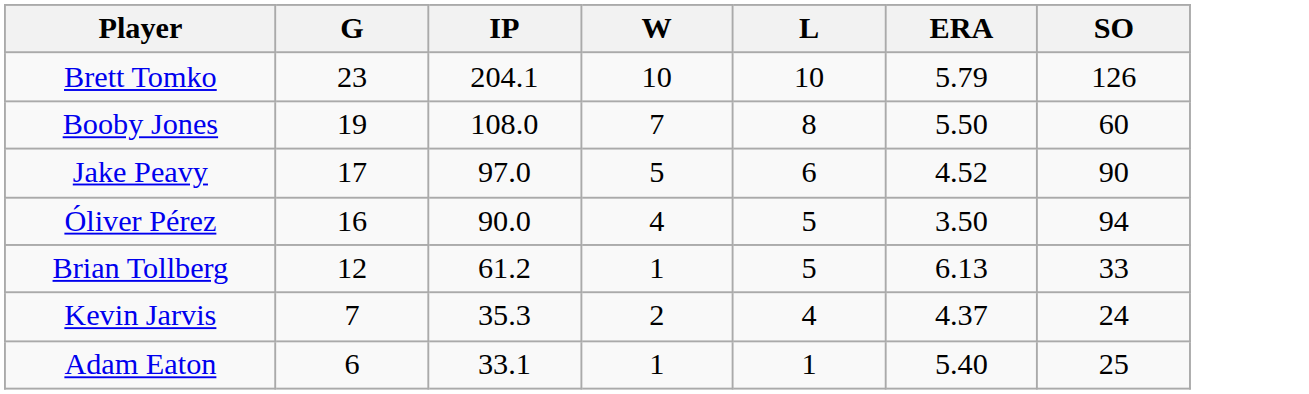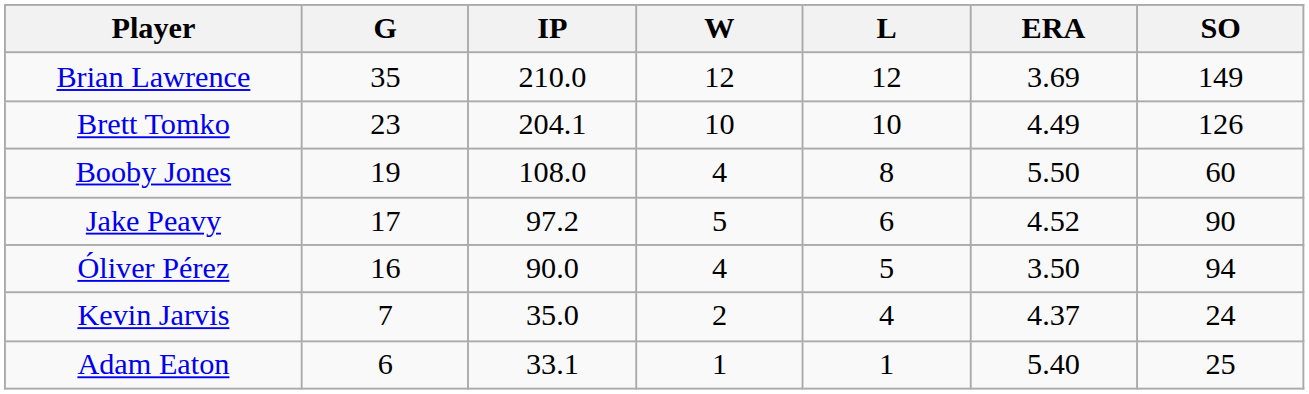 <table class="wikitable sortable">
 <tr>
 <th bgcolor="#DDDDFF" width="16%">Player</th>
 <th bgcolor="#DDDDFF" width="9%">G</th>
 <th bgcolor="#DDDDFF" width="9%">IP</th>
 <th bgcolor="#DDDDFF" width="9%">W</th>
 <th bgcolor="#DDDDFF" width="9%">L</th>
 <th bgcolor="#DDDDFF" width="9%">ERA</th>
 <th bgcolor="#DDDDFF" width="9%">SO</th>
 </tr>
+<tr align="center">
+<td><a href='#'>Brian Lawrence</a></td>
+<td>35</td>
+<td>210.0</td>
+<td>12</td>
+<td>12</td>
+<td>3.69</td>
+<td>149</td>
+</tr>
 <tr align=center>
 <td><a href='#'>Brett Tomko</a></td>
 <td>23</td>
 <td>204.1</td>
 <td>10</td>
 <td>10</td>
-<td>5.79</td>
+<td>4.49</td>
 <td>126</td>
 </tr>
 <tr align=center>
 <td><a href='#'>Booby Jones</a></td>
 <td>19</td>
 <td>108.0</td>
-<td>7</td>
+<td>4</td>
 <td>8</td>
 <td>5.50</td>
 <td>60</td>
 </tr>
 <tr align=center>
 <td><a href='#'>Jake Peavy</a></td>
 <td>17</td>
-<td>97.0</td>
+<td>97.2</td>
 <td>5</td>
 <td>6</td>
 <td>4.52</td>
 <td>90</td>
 </tr>
 <tr align=center>
 <td><a href='#'>Óliver Pérez</a></td>
 <td>16</td>
 <td>90.0</td>
 <td>4</td>
 <td>5</td>
 <td>3.50</td>
 <td>94</td>
 </tr>
 <tr align=center>
-<td><a href='#'>Brian Tollberg</a></td>
-<td>12</td>
-<td>61.2</td>
-<td>1</td>
-<td>5</td>
-<td>6.13</td>
-<td>33</td>
-</tr>
-<tr align=center>
 <td><a href='#'>Kevin Jarvis</a></td>
 <td>7</td>
-<td>35.3</td>
+<td>35.0</td>
 <td>2</td>
 <td>4</td>
 <td>4.37</td>
 <td>24</td>
 </tr>
 <tr align=center>
 <td><a href='#'>Adam Eaton</a></td>
 <td>6</td>
 <td>33.1</td>
 <td>1</td>
 <td>1</td>
 <td>5.40</td>
 <td>25</td>
 </tr>
 </table>
